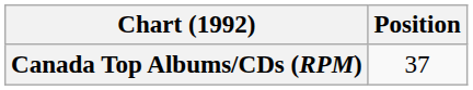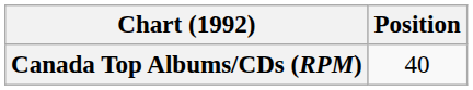 <table class="wikitable plainrowheaders" style="text-align:center">
 <tr>
 <th scope="col">Chart (1992)</th>
 <th scope="col">Position</th>
 </tr>
 <tr>
 <th scope="row">Canada Top Albums/CDs (<em>RPM</em>)</th>
-<td>37</td>
+<td>40</td>
 </tr>
 </table>
